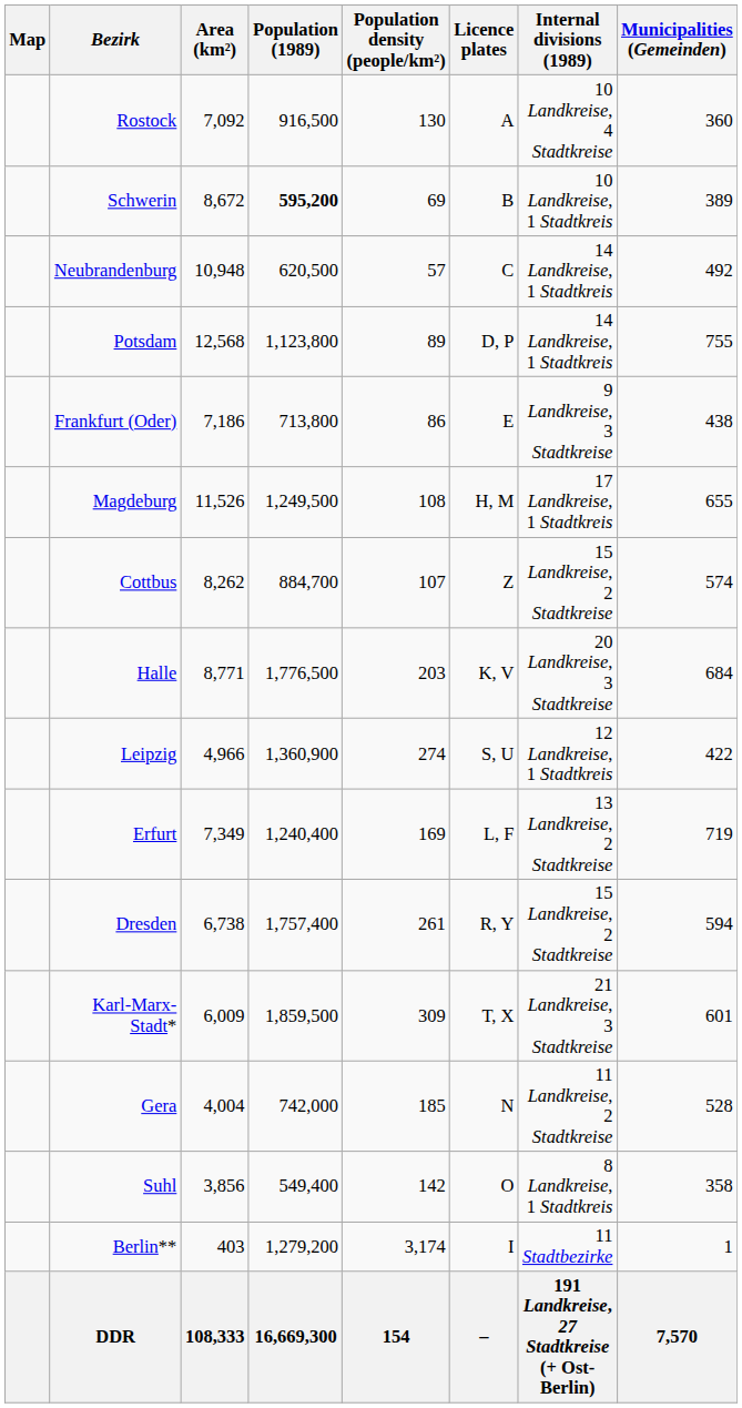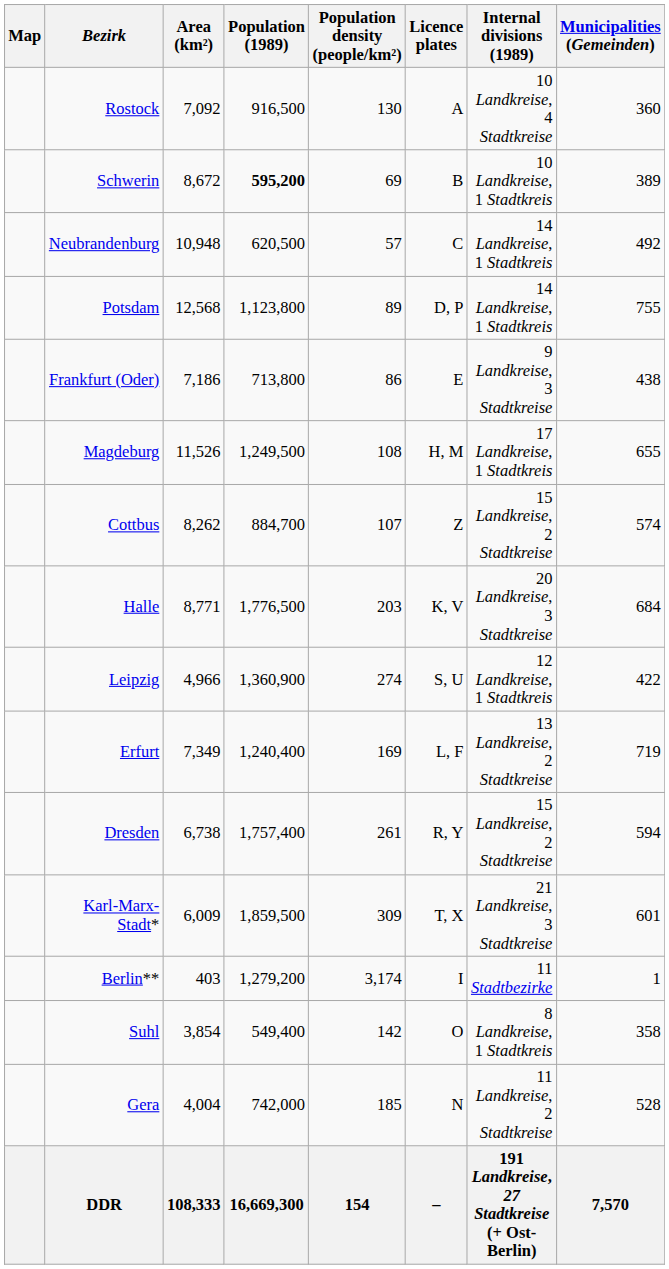 <table class="wikitable sortable" style="text-align:right;">
 <tr>
 <th class="unsortable">Map</th>
 <th><em>Bezirk</em></th>
 <th>Area (km²)</th>
 <th>Population<br>(1989)</th>
 <th>Population density<br>(people/km²)</th>
 <th class="unsortable">Licence<br>plates</th>
 <th class="unsortable">Internal divisions<br>(1989)</th>
 <th><a href='#'>Municipalities</a><br>(<em>Gemeinden</em>)</th>
 </tr>
 <tr>
 <td></td>
 <td><a href='#'>Rostock</a></td>
 <td>7,092</td>
 <td>916,500</td>
 <td>130</td>
 <td>A</td>
 <td>10 <em>Landkreise</em>,<br> 4 <em>Stadtkreise</em></td>
 <td>360</td>
 </tr>
 <tr>
 <td></td>
 <td><a href='#'>Schwerin</a></td>
 <td>8,672</td>
 <td><strong>595,200</strong></td>
 <td>69</td>
 <td>B</td>
 <td>10 <em>Landkreise</em>,<br> 1 <em>Stadtkreis</em></td>
 <td>389</td>
 </tr>
 <tr>
 <td></td>
 <td><a href='#'>Neubrandenburg</a></td>
 <td>10,948</td>
 <td>620,500</td>
 <td>57</td>
 <td>C</td>
 <td>14 <em>Landkreise</em>,<br> 1 <em>Stadtkreis</em></td>
 <td>492</td>
 </tr>
 <tr>
 <td></td>
 <td><a href='#'>Potsdam</a></td>
 <td>12,568</td>
 <td>1,123,800</td>
 <td>89</td>
 <td>D, P</td>
 <td>14 <em>Landkreise</em>,<br> 1 <em>Stadtkreis</em></td>
 <td>755</td>
 </tr>
 <tr>
 <td></td>
 <td><a href='#'>Frankfurt (Oder)</a></td>
 <td>7,186</td>
 <td>713,800</td>
 <td>86</td>
 <td>E</td>
 <td>9 <em>Landkreise</em>,<br> 3 <em>Stadtkreise</em></td>
 <td>438</td>
 </tr>
 <tr>
 <td></td>
 <td><a href='#'>Magdeburg</a></td>
 <td>11,526</td>
 <td>1,249,500</td>
 <td>108</td>
 <td>H, M</td>
 <td>17 <em>Landkreise</em>,<br> 1 <em>Stadtkreis</em></td>
 <td>655</td>
 </tr>
 <tr>
 <td></td>
 <td><a href='#'>Cottbus</a></td>
 <td>8,262</td>
 <td>884,700</td>
 <td>107</td>
 <td>Z</td>
 <td>15 <em>Landkreise</em>,<br> 2 <em>Stadtkreise</em></td>
 <td>574</td>
 </tr>
 <tr>
 <td></td>
 <td><a href='#'>Halle</a></td>
 <td>8,771</td>
 <td>1,776,500</td>
 <td>203</td>
 <td>K, V</td>
 <td>20 <em>Landkreise</em>,<br> 3 <em>Stadtkreise</em></td>
 <td>684</td>
 </tr>
 <tr>
 <td></td>
 <td><a href='#'>Leipzig</a></td>
 <td>4,966</td>
 <td>1,360,900</td>
 <td>274</td>
 <td>S, U</td>
 <td>12 <em>Landkreise</em>,<br> 1 <em>Stadtkreis</em></td>
 <td>422</td>
 </tr>
 <tr>
 <td></td>
 <td><a href='#'>Erfurt</a></td>
 <td>7,349</td>
 <td>1,240,400</td>
 <td>169</td>
 <td>L, F</td>
 <td>13 <em>Landkreise</em>,<br> 2 <em>Stadtkreise</em></td>
 <td>719</td>
 </tr>
 <tr>
 <td></td>
 <td><a href='#'>Dresden</a></td>
 <td>6,738</td>
 <td>1,757,400</td>
 <td>261</td>
 <td>R, Y</td>
 <td>15 <em>Landkreise</em>,<br> 2 <em>Stadtkreise</em></td>
 <td>594</td>
 </tr>
 <tr>
 <td></td>
 <td><a href='#'>Karl-Marx-Stadt</a>*</td>
 <td>6,009</td>
 <td>1,859,500</td>
 <td>309</td>
 <td>T, X</td>
 <td>21 <em>Landkreise</em>,<br> 3 <em>Stadtkreise</em></td>
 <td>601</td>
 </tr>
 <tr>
 <td></td>
-<td><a href='#'>Gera</a></td>
-<td>4,004</td>
-<td>742,000</td>
-<td>185</td>
-<td>N</td>
-<td>11 <em>Landkreise</em>,<br> 2 <em>Stadtkreise</em></td>
-<td>528</td>
+<td><a href='#'>Berlin</a>**</td>
+<td>403</td>
+<td>1,279,200</td>
+<td>3,174</td>
+<td>I</td>
+<td>11 <em><a href='#'>Stadtbezirke</a></em></td>
+<td>1</td>
 </tr>
 <tr>
 <td></td>
 <td><a href='#'>Suhl</a></td>
-<td>3,856</td>
+<td>3,854</td>
 <td>549,400</td>
 <td>142</td>
 <td>O</td>
 <td>8 <em>Landkreise</em>,<br> 1 <em>Stadtkreis</em></td>
 <td>358</td>
 </tr>
 <tr>
 <td></td>
-<td><a href='#'>Berlin</a>**</td>
-<td>403</td>
-<td>1,279,200</td>
-<td>3,174</td>
-<td>I</td>
-<td>11 <em><a href='#'>Stadtbezirke</a></em></td>
-<td>1</td>
+<td><a href='#'>Gera</a></td>
+<td>4,004</td>
+<td>742,000</td>
+<td>185</td>
+<td>N</td>
+<td>11 <em>Landkreise</em>,<br> 2 <em>Stadtkreise</em></td>
+<td>528</td>
 </tr>
 <tr>
 <th></th>
 <th>DDR</th>
 <th>108,333</th>
 <th>16,669,300</th>
 <th>154</th>
 <th>–</th>
 <th>191 <em>Landkreise</em>,<br><em>27 Stadtkreise</em><br>(+ Ost-Berlin)</th>
 <th>7,570</th>
 </tr>
 </table>
